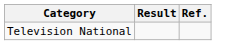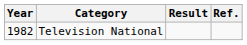 <table class = "wikitable sortable">
 <tr>
+<th>Year</th>
 <th>Category</th>
 <th>Result</th>
 <th>Ref.</th>
 </tr>
 <tr>
+<td>1982</td>
 <td>Television National</td>
 <td></td>
 <td></td>
 </tr>
 </table>
